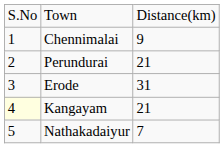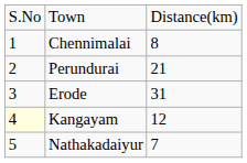 <table class="wikitable sortable">
 <tr>
 <td>S.No</td>
 <td>Town</td>
 <td>Distance(km)</td>
 </tr>
 <tr>
 <td>1</td>
 <td>Chennimalai</td>
-<td>9</td>
+<td>8</td>
 </tr>
 <tr>
 <td>2</td>
 <td>Perundurai</td>
 <td>21</td>
 </tr>
 <tr>
 <td>3</td>
 <td>Erode</td>
 <td>31</td>
 </tr>
 <tr>
 <td style="background: lightyellow;">4</td>
 <td>Kangayam</td>
-<td>21</td>
+<td>12</td>
 </tr>
 <tr>
 <td>5</td>
 <td>Nathakadaiyur</td>
 <td>7</td>
 </tr>
 </table>
